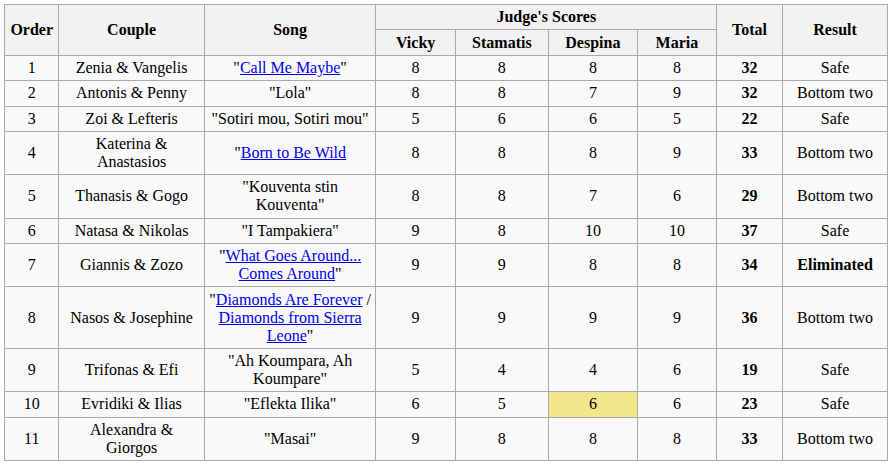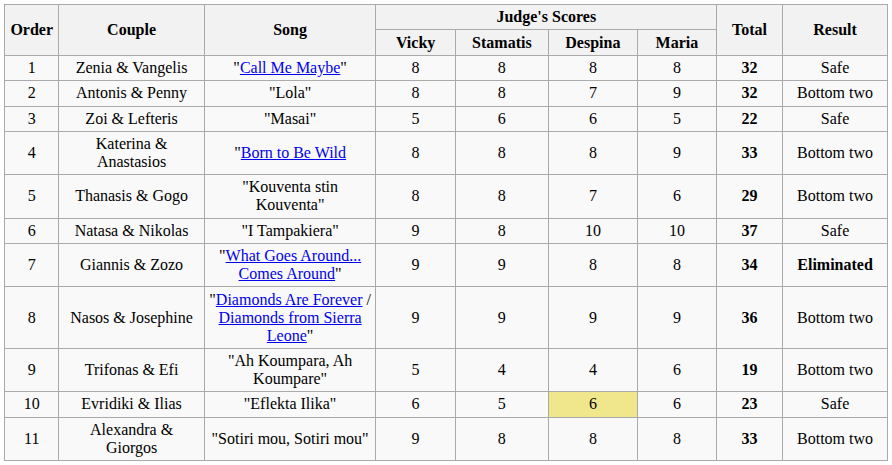 <table class="wikitable sortable center" style="text-align:center; width:100%;">
 <tr>
 <th rowspan="2" style="width:01%;">Order</th>
 <th rowspan="2" style="width:11%;">Couple</th>
 <th rowspan="2" style="width:13%;">Song</th>
 <th colspan="4" style="width:24%;">Judge's Scores</th>
 <th rowspan="2" style="width:05%;">Total</th>
 <th rowspan="2" style="width:05%;">Result</th>
 </tr>
 <tr>
 <th style="width:06%;">Vicky</th>
 <th style="width:06%;">Stamatis</th>
 <th style="width:06%;">Despina</th>
 <th style="width:06%;">Maria</th>
 </tr>
 <tr>
 <td>1</td>
 <td>Zenia & Vangelis</td>
 <td>"<a href='#'>Call Me Maybe</a>"</td>
 <td>8</td>
 <td>8</td>
 <td>8</td>
 <td>8</td>
 <td><strong>32</strong></td>
 <td>Safe</td>
 </tr>
 <tr>
 <td>2</td>
 <td>Antonis & Penny</td>
 <td>"Lola"</td>
 <td>8</td>
 <td>8</td>
 <td>7</td>
 <td>9</td>
 <td><strong>32</strong></td>
 <td>Bottom two</td>
 </tr>
 <tr>
 <td>3</td>
 <td>Zoi & Lefteris</td>
-<td>"Sotiri mou, Sotiri mou"</td>
+<td>"Masai"</td>
 <td>5</td>
 <td>6</td>
 <td>6</td>
 <td>5</td>
 <td><strong>22</strong></td>
 <td>Safe</td>
 </tr>
 <tr>
 <td>4</td>
 <td>Katerina & Anastasios</td>
 <td>"<a href='#'>Born to Be Wild</a></td>
 <td>8</td>
 <td>8</td>
 <td>8</td>
 <td>9</td>
 <td><strong>33</strong></td>
 <td>Bottom two</td>
 </tr>
 <tr>
 <td>5</td>
 <td>Thanasis & Gogo</td>
 <td>"Kouventa stin Kouventa"</td>
 <td>8</td>
 <td>8</td>
 <td>7</td>
 <td>6</td>
 <td><strong>29</strong></td>
 <td>Bottom two</td>
 </tr>
 <tr>
 <td>6</td>
 <td>Natasa & Nikolas</td>
 <td>"I Tampakiera"</td>
 <td>9</td>
 <td>8</td>
 <td>10</td>
 <td>10</td>
 <td><strong>37</strong></td>
 <td>Safe</td>
 </tr>
 <tr>
 <td>7</td>
 <td>Giannis & Zozo</td>
 <td>"<a href='#'>What Goes Around... Comes Around</a>"</td>
 <td>9</td>
 <td>9</td>
 <td>8</td>
 <td>8</td>
 <td><strong>34</strong></td>
 <td><strong>Eliminated</strong></td>
 </tr>
 <tr>
 <td>8</td>
 <td>Nasos & Josephine</td>
 <td>"<a href='#'>Diamonds Are Forever</a> / <a href='#'>Diamonds from Sierra Leone</a>"</td>
 <td>9</td>
 <td>9</td>
 <td>9</td>
 <td>9</td>
 <td><strong>36</strong></td>
 <td>Bottom two</td>
 </tr>
 <tr>
 <td>9</td>
 <td>Trifonas & Efi</td>
 <td>"Ah Koumpara, Ah Koumpare"</td>
 <td>5</td>
 <td>4</td>
 <td>4</td>
 <td>6</td>
 <td><strong>19</strong></td>
-<td>Safe</td>
+<td>Bottom two</td>
 </tr>
 <tr>
 <td>10</td>
 <td>Evridiki & Ilias</td>
 <td>"Eflekta Ilika"</td>
 <td>6</td>
 <td>5</td>
 <td style="background: khaki;">6</td>
 <td>6</td>
 <td><strong>23</strong></td>
 <td>Safe</td>
 </tr>
 <tr>
 <td>11</td>
 <td>Alexandra & Giorgos</td>
-<td>"Masai"</td>
+<td>"Sotiri mou, Sotiri mou"</td>
 <td>9</td>
 <td>8</td>
 <td>8</td>
 <td>8</td>
 <td><strong>33</strong></td>
 <td>Bottom two</td>
 </tr>
 </table>
